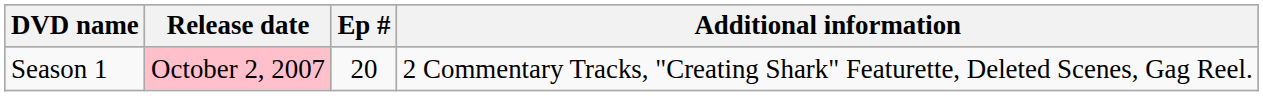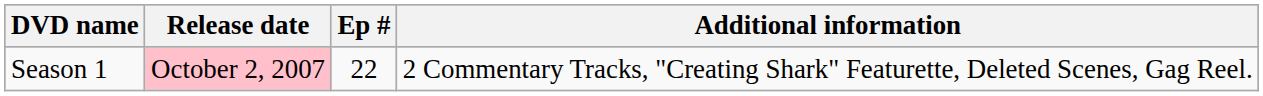 <table class="wikitable">
 <tr>
 <th>DVD name</th>
 <th>Release date</th>
 <th>Ep #</th>
 <th>Additional information</th>
 </tr>
 <tr>
 <td>Season 1</td>
 <td style="background: pink;">October 2, 2007</td>
-<td align="center">20</td>
+<td align="center">22</td>
 <td>2 Commentary Tracks, "Creating Shark" Featurette, Deleted Scenes, Gag Reel.</td>
 </tr>
 </table>
